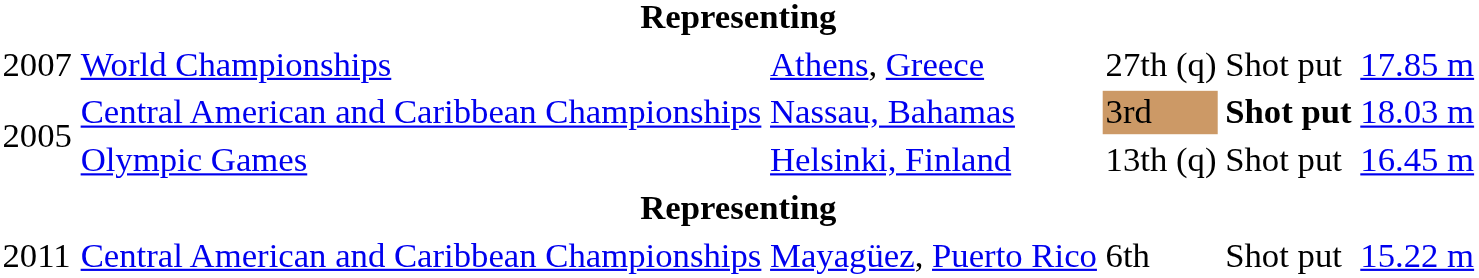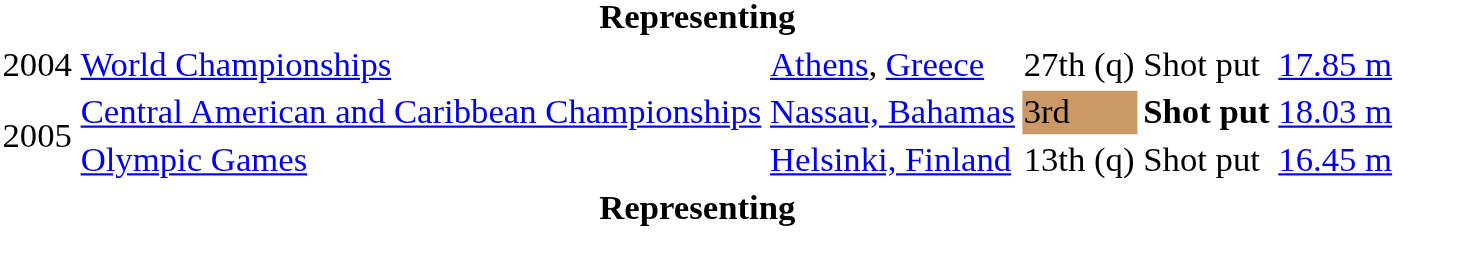 <table>
 <tr>
 <th colspan="6">Representing </th>
 </tr>
 <tr>
-<td>2007</td>
+<td>2004</td>
 <td><a href='#'>World Championships</a></td>
 <td><a href='#'>Athens</a>, <a href='#'>Greece</a></td>
 <td>27th (q)</td>
 <td>Shot put</td>
 <td><a href='#'>17.85 m</a></td>
 </tr>
 <tr>
 <td rowspan=2>2005</td>
 <td><a href='#'>Central American and Caribbean Championships</a></td>
 <td><a href='#'>Nassau, Bahamas</a></td>
 <td bgcolor=cc9966>3rd</td>
 <td><strong>Shot put</strong></td>
 <td><a href='#'>18.03 m</a></td>
 </tr>
 <tr>
 <td><a href='#'>Olympic Games</a></td>
 <td><a href='#'>Helsinki, Finland</a></td>
 <td>13th (q)</td>
 <td>Shot put</td>
 <td><a href='#'>16.45 m</a></td>
 </tr>
 <tr>
 <th colspan="6">Representing </th>
 </tr>
-<tr>
-<td>2011</td>
-<td><a href='#'>Central American and Caribbean Championships</a></td>
-<td><a href='#'>Mayagüez</a>, <a href='#'>Puerto Rico</a></td>
-<td>6th</td>
-<td>Shot put</td>
-<td><a href='#'>15.22 m</a></td>
-</tr>
 </table>
